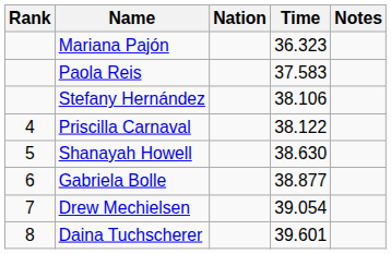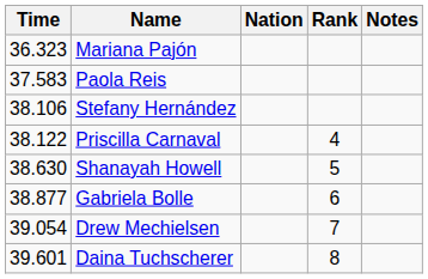 <table class="wikitable sortable" style="text-align:center">
 <tr>
-<th>Rank</th>
+<th>Time</th>
 <th>Name</th>
 <th>Nation</th>
-<th>Time</th>
+<th>Rank</th>
 <th>Notes</th>
 </tr>
 <tr>
-<td></td>
+<td>36.323</td>
 <td align=left><a href='#'>Mariana Pajón</a></td>
 <td align=left></td>
-<td>36.323</td>
+<td></td>
 <td></td>
 </tr>
 <tr>
-<td></td>
+<td>37.583</td>
 <td align=left><a href='#'>Paola Reis</a></td>
 <td align=left></td>
-<td>37.583</td>
+<td></td>
 <td></td>
 </tr>
 <tr>
-<td></td>
+<td>38.106</td>
 <td align=left><a href='#'>Stefany Hernández</a></td>
 <td align=left></td>
-<td>38.106</td>
+<td></td>
 <td></td>
 </tr>
 <tr>
-<td>4</td>
+<td>38.122</td>
 <td align=left><a href='#'>Priscilla Carnaval</a></td>
 <td align=left></td>
-<td>38.122</td>
+<td>4</td>
 <td></td>
 </tr>
 <tr>
-<td>5</td>
+<td>38.630</td>
 <td align=left><a href='#'>Shanayah Howell</a></td>
 <td align=left></td>
-<td>38.630</td>
+<td>5</td>
 <td></td>
 </tr>
 <tr>
-<td>6</td>
+<td>38.877</td>
 <td align=left><a href='#'>Gabriela Bolle</a></td>
 <td align=left></td>
-<td>38.877</td>
+<td>6</td>
 <td></td>
 </tr>
 <tr>
-<td>7</td>
+<td>39.054</td>
 <td align=left><a href='#'>Drew Mechielsen</a></td>
 <td align=left></td>
-<td>39.054</td>
+<td>7</td>
 <td></td>
 </tr>
 <tr>
-<td>8</td>
+<td>39.601</td>
 <td align=left><a href='#'>Daina Tuchscherer</a></td>
 <td align=left></td>
-<td>39.601</td>
+<td>8</td>
 <td></td>
 </tr>
 </table>
